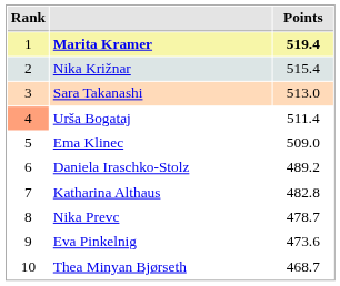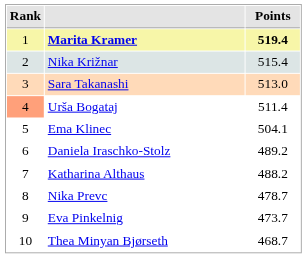 <table cellspacing="1" cellpadding="3" style="border:1px solid #AAAAAA;font-size:86%">
 <tr style="background-color: #E4E4E4;">
 <th style="border-bottom:1px solid #AAAAAA; width: 10px;">Rank</th>
 <th style="border-bottom:1px solid #AAAAAA; width: 200px;"></th>
 <th style="border-bottom:1px solid #AAAAAA; width: 50px;">Points</th>
 </tr>
 <tr style="background:#f7f6a8;">
 <td align=center>1</td>
 <td> <strong><a href='#'>Marita Kramer</a></strong></td>
 <td align=center><strong>519.4</strong></td>
 </tr>
 <tr style="background:#dce5e5;">
 <td align=center>2</td>
 <td> <a href='#'>Nika Križnar</a></td>
 <td align=center>515.4</td>
 </tr>
 <tr style="background:#ffdab9;">
 <td align=center>3</td>
 <td> <a href='#'>Sara Takanashi</a></td>
 <td align=center>513.0</td>
 </tr>
 <tr>
 <td align=center style="background: lightsalmon;">4</td>
 <td> <a href='#'>Urša Bogataj</a></td>
 <td align=center>511.4</td>
 </tr>
 <tr>
 <td align=center>5</td>
 <td> <a href='#'>Ema Klinec</a></td>
-<td align=center>509.0</td>
+<td align=center>504.1</td>
 </tr>
 <tr>
 <td align=center>6</td>
 <td> <a href='#'>Daniela Iraschko-Stolz</a></td>
 <td align=center>489.2</td>
 </tr>
 <tr>
 <td align=center>7</td>
 <td> <a href='#'>Katharina Althaus</a></td>
-<td align=center>482.8</td>
+<td align=center>488.2</td>
 </tr>
 <tr>
 <td align=center>8</td>
 <td> <a href='#'>Nika Prevc</a></td>
 <td align=center>478.7</td>
 </tr>
 <tr>
 <td align=center>9</td>
 <td> <a href='#'>Eva Pinkelnig</a></td>
-<td align=center>473.6</td>
+<td align=center>473.7</td>
 </tr>
 <tr>
 <td align=center>10</td>
 <td> <a href='#'>Thea Minyan Bjørseth</a></td>
 <td align=center>468.7</td>
 </tr>
 </table>
